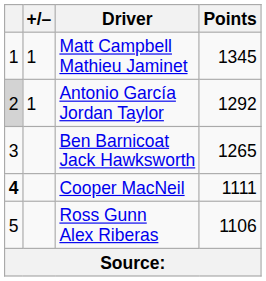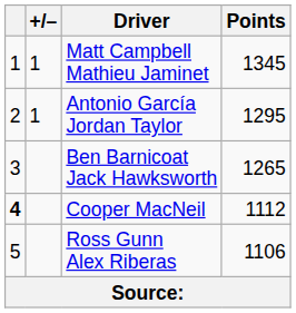 <table class="wikitable" style="font-size: 95%;">
 <tr>
 <th scope="col"></th>
 <th scope="col">+/–</th>
 <th scope="col">Driver</th>
 <th scope="col">Points</th>
 </tr>
 <tr>
 <td align=center>1</td>
 <td align="left"> 1</td>
 <td> <a href='#'>Matt Campbell</a><br> <a href='#'>Mathieu Jaminet</a></td>
 <td align=right>1345</td>
 </tr>
 <tr>
-<td align=center style="background: lightgrey;">2</td>
+<td align=center>2</td>
 <td align="left"> 1</td>
 <td> <a href='#'>Antonio García</a><br> <a href='#'>Jordan Taylor</a></td>
-<td align=right>1292</td>
+<td align=right>1295</td>
 </tr>
 <tr>
 <td align=center>3</td>
 <td align="left"></td>
 <td> <a href='#'>Ben Barnicoat</a><br> <a href='#'>Jack Hawksworth</a></td>
 <td align=right>1265</td>
 </tr>
 <tr>
 <td align=center><strong>4</strong></td>
 <td align="left"></td>
 <td> <a href='#'>Cooper MacNeil</a></td>
-<td align=right>1111</td>
+<td align=right>1112</td>
 </tr>
 <tr>
 <td align=center>5</td>
 <td align="left"></td>
 <td> <a href='#'>Ross Gunn</a><br> <a href='#'>Alex Riberas</a></td>
 <td align=right>1106</td>
 </tr>
 <tr>
 <th colspan=5>Source:</th>
 </tr>
 </table>
